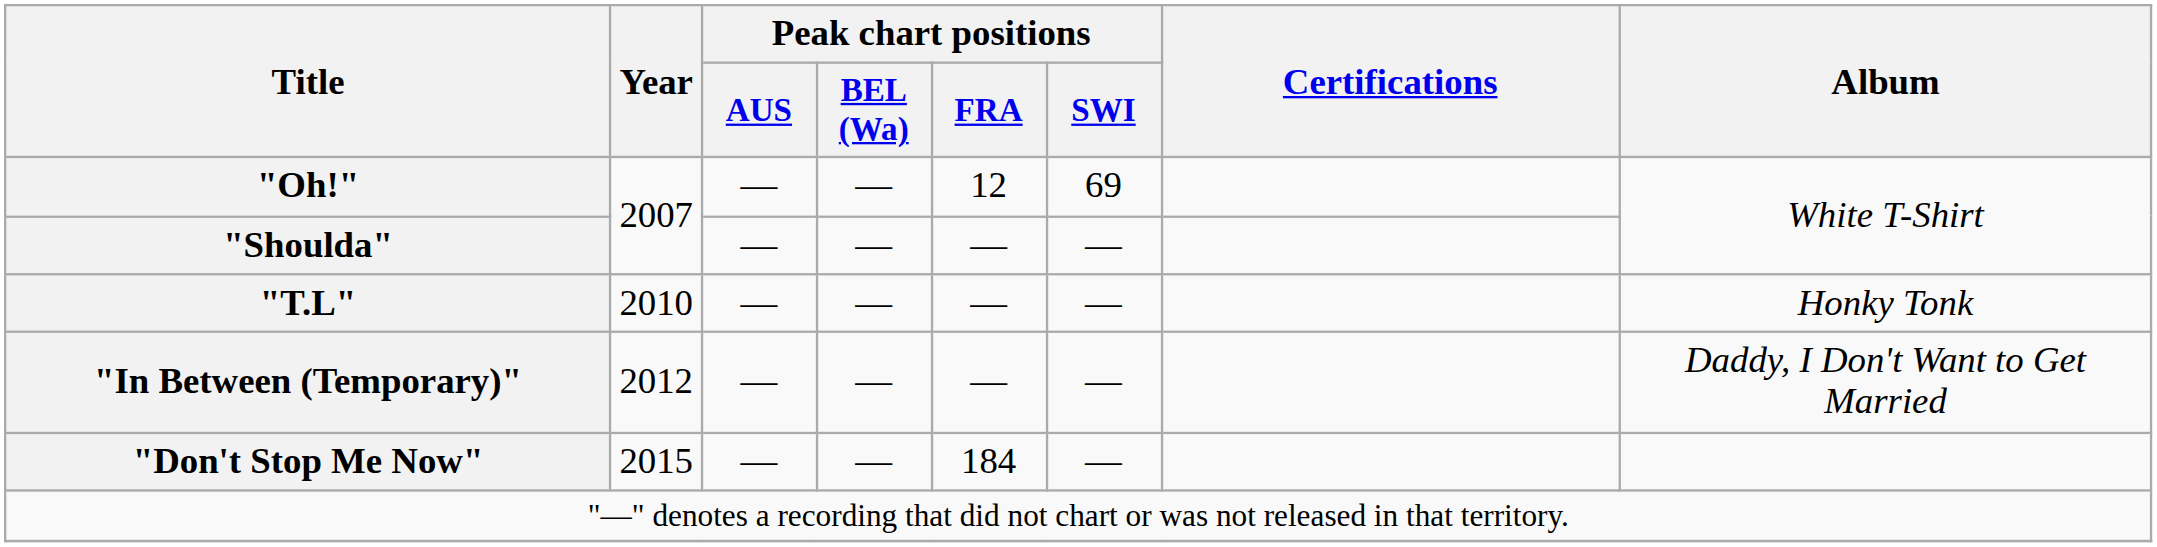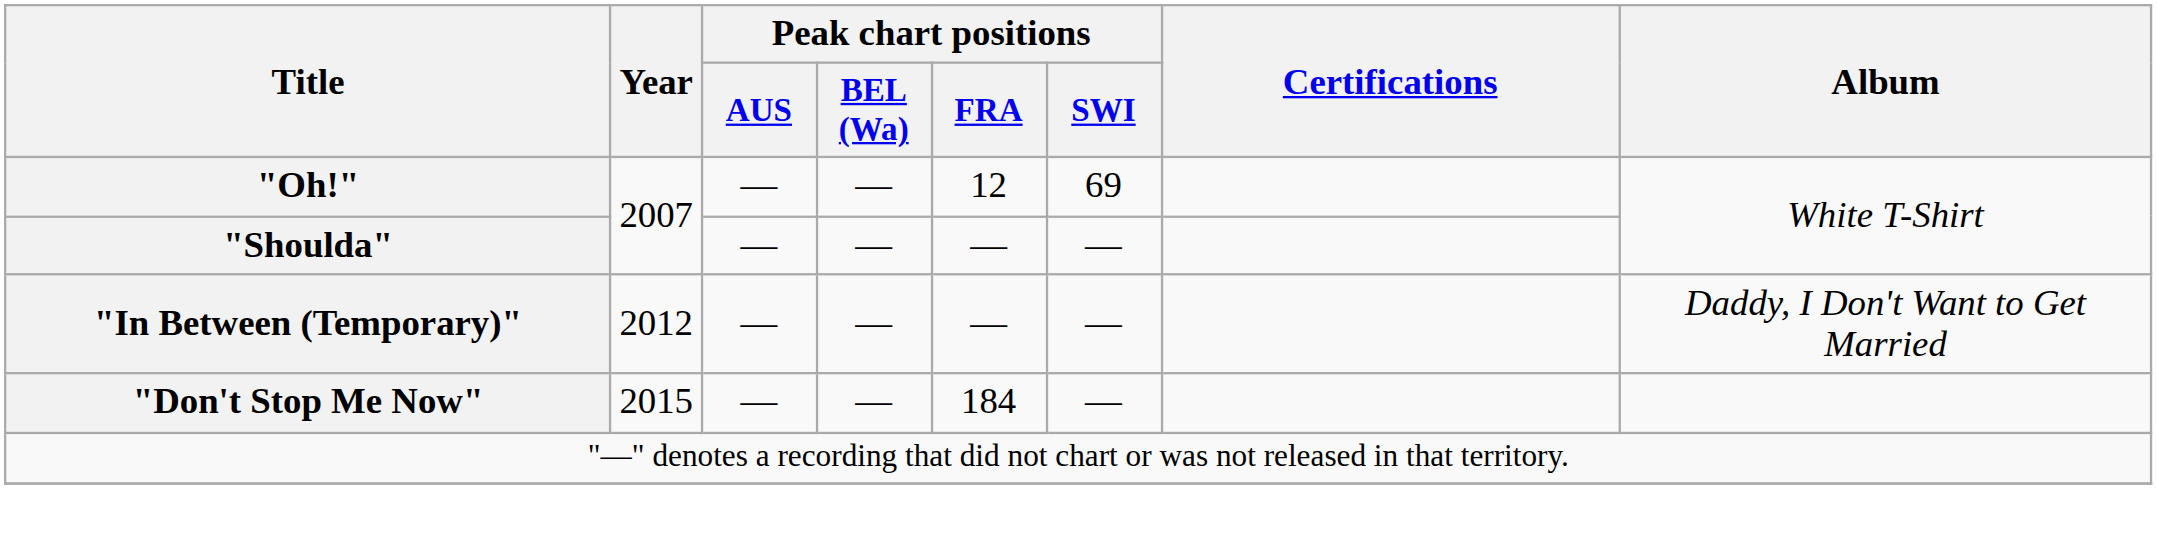 <table class="wikitable plainrowheaders" style="text-align:center;" border="1">
 <tr>
 <th scope="col" rowspan="2" style="width:16em;">Title</th>
 <th scope="col" rowspan="2" style="width:1em;">Year</th>
 <th scope="col" colspan="4">Peak chart positions</th>
 <th scope="col" rowspan="2" style="width:12em;"><a href='#'>Certifications</a></th>
 <th scope="col" rowspan="2" style="width:14em;">Album</th>
 </tr>
 <tr>
 <th scope="col" style="width:3em;font-size:90%;"><a href='#'>AUS</a><br></th>
 <th scope="col" style="width:3em;font-size:90%;"><a href='#'>BEL<br>(Wa)</a><br></th>
 <th scope="col" style="width:3em;font-size:90%;"><a href='#'>FRA</a><br></th>
 <th scope="col" style="width:3em;font-size:90%;"><a href='#'>SWI</a><br></th>
 </tr>
 <tr>
 <th scope="row">"Oh!"</th>
 <td rowspan="2">2007</td>
 <td>—</td>
 <td>—</td>
 <td>12</td>
 <td>69</td>
 <td></td>
 <td rowspan="2"><em>White T-Shirt</em></td>
 </tr>
 <tr>
 <th scope="row">"Shoulda"</th>
 <td>—</td>
 <td>—</td>
 <td>—</td>
 <td>—</td>
 <td></td>
 </tr>
 <tr>
-<th scope="row">"T.L"</th>
-<td>2010</td>
-<td>—</td>
-<td>—</td>
-<td>—</td>
-<td>—</td>
-<td></td>
-<td><em>Honky Tonk</em></td>
-</tr>
-<tr>
 <th scope="row">"In Between (Temporary)"</th>
 <td>2012</td>
 <td>—</td>
 <td>—</td>
 <td>—</td>
 <td>—</td>
 <td></td>
 <td><em>Daddy, I Don't Want to Get Married</em></td>
 </tr>
 <tr>
 <th scope="row">"Don't Stop Me Now"</th>
 <td>2015</td>
 <td>—</td>
 <td>—</td>
 <td>184</td>
 <td>—</td>
 <td></td>
 <td></td>
 </tr>
 <tr>
 <td colspan="8" style="font-size:85%">"—" denotes a recording that did not chart or was not released in that territory.</td>
 </tr>
 <tr>
 </tr>
 </table>
